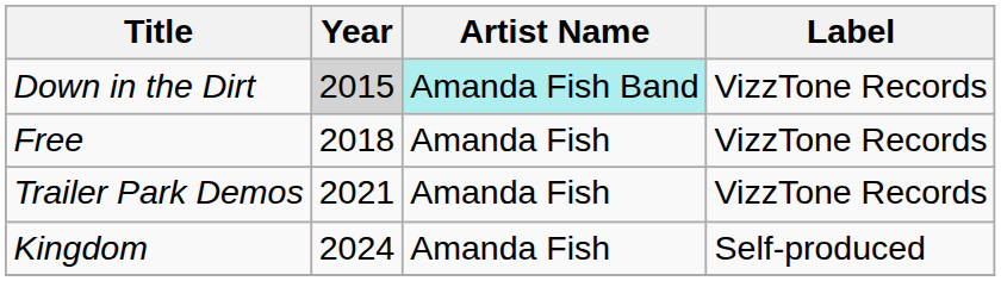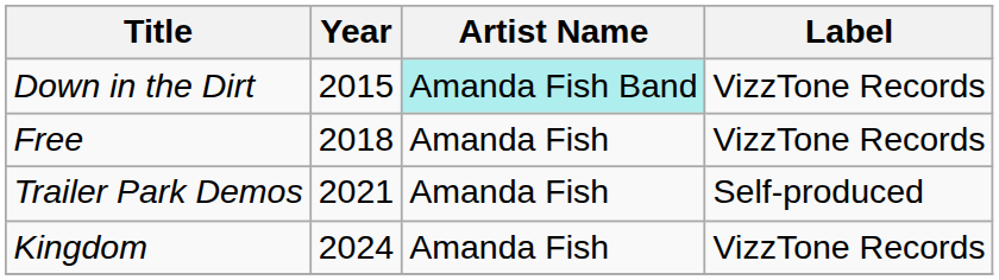 <table class="wikitable">
 <tr>
 <th>Title</th>
 <th>Year</th>
 <th>Artist Name</th>
 <th>Label</th>
 </tr>
 <tr>
 <td><em>Down in the Dirt</em> </td>
-<td style="background: lightgrey;">2015</td>
+<td>2015</td>
 <td style="background: paleturquoise;">Amanda Fish Band</td>
 <td>VizzTone Records</td>
 </tr>
 <tr>
 <td><em>Free</em> </td>
 <td>2018</td>
 <td>Amanda Fish</td>
 <td>VizzTone Records</td>
 </tr>
 <tr>
 <td><em>Trailer Park Demos</em></td>
 <td>2021</td>
 <td>Amanda Fish</td>
-<td>VizzTone Records</td>
+<td>Self-produced</td>
 </tr>
 <tr>
 <td><em>Kingdom</em> </td>
 <td>2024</td>
 <td>Amanda Fish</td>
-<td>Self-produced</td>
+<td>VizzTone Records</td>
 </tr>
 <tr>
 </tr>
 </table>
